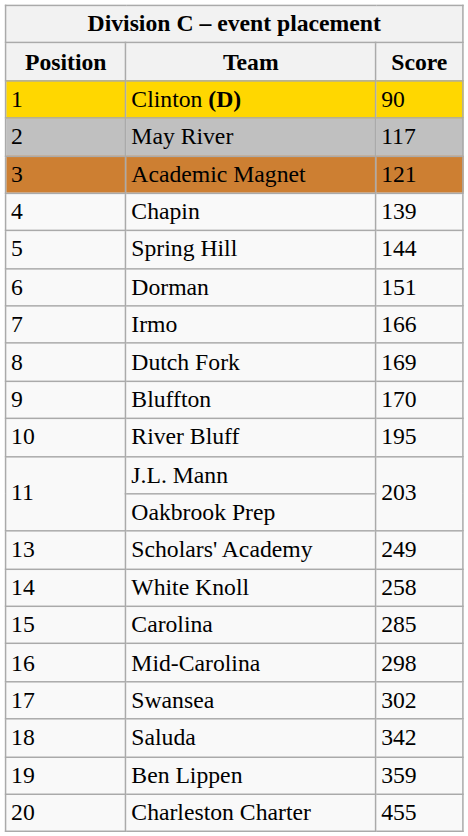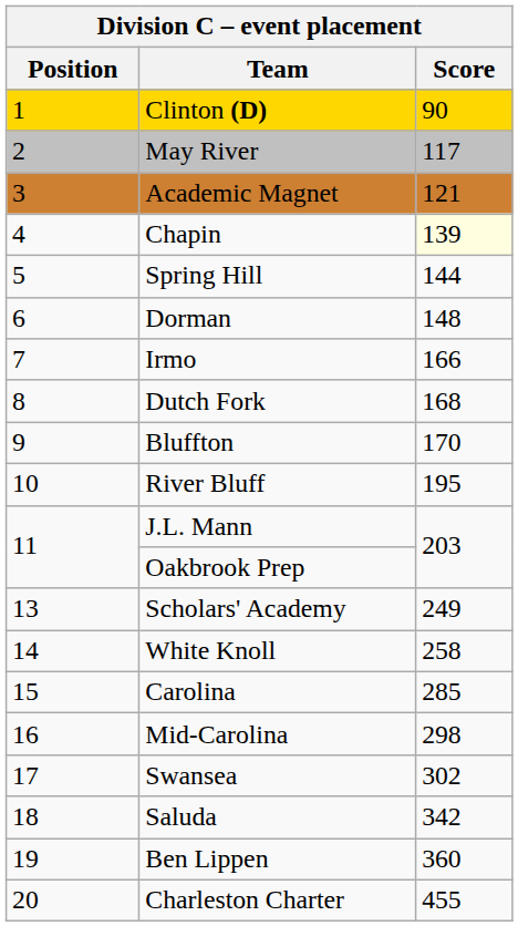 <table class="wikitable collapsible collapsed" style="float:right; width:310px">
 <tr>
 <th colspan=5>Division C – event placement</th>
 </tr>
 <tr>
 <th>Position</th>
 <th>Team</th>
 <th>Score</th>
 </tr>
 <tr style="background:#ffd700; color:black">
 <td>1</td>
 <td>Clinton <strong>(D)</strong></td>
 <td>90</td>
 </tr>
 <tr style="background:#c0c0c0; color:black">
 <td>2</td>
 <td>May River</td>
 <td>117</td>
 </tr>
 <tr style="background:#cd7f32; color:black">
 <td>3</td>
 <td>Academic Magnet</td>
 <td>121</td>
 </tr>
 <tr>
 <td>4</td>
 <td>Chapin</td>
-<td>139</td>
+<td style="background: lightyellow;">139</td>
 </tr>
 <tr>
 <td>5</td>
 <td>Spring Hill</td>
 <td>144</td>
 </tr>
 <tr>
 <td>6</td>
 <td>Dorman</td>
-<td>151</td>
+<td>148</td>
 </tr>
 <tr>
 <td>7</td>
 <td>Irmo</td>
 <td>166</td>
 </tr>
 <tr>
 <td>8</td>
 <td>Dutch Fork</td>
-<td>169</td>
+<td>168</td>
 </tr>
 <tr>
 <td>9</td>
 <td>Bluffton</td>
 <td>170</td>
 </tr>
 <tr>
 <td>10</td>
 <td>River Bluff</td>
 <td>195</td>
 </tr>
 <tr>
 <td rowspan=2>11</td>
 <td>J.L. Mann</td>
 <td rowspan=2>203</td>
 </tr>
 <tr>
 <td>Oakbrook Prep</td>
 </tr>
 <tr>
 <td>13</td>
 <td>Scholars' Academy</td>
 <td>249</td>
 </tr>
 <tr>
 <td>14</td>
 <td>White Knoll</td>
 <td>258</td>
 </tr>
 <tr>
 <td>15</td>
 <td>Carolina</td>
 <td>285</td>
 </tr>
 <tr>
 <td>16</td>
 <td>Mid-Carolina</td>
 <td>298</td>
 </tr>
 <tr>
 <td>17</td>
 <td>Swansea</td>
 <td>302</td>
 </tr>
 <tr>
 <td>18</td>
 <td>Saluda</td>
 <td>342</td>
 </tr>
 <tr>
 <td>19</td>
 <td>Ben Lippen</td>
-<td>359</td>
+<td>360</td>
 </tr>
 <tr>
 <td>20</td>
 <td>Charleston Charter</td>
 <td>455</td>
 </tr>
 </table>
